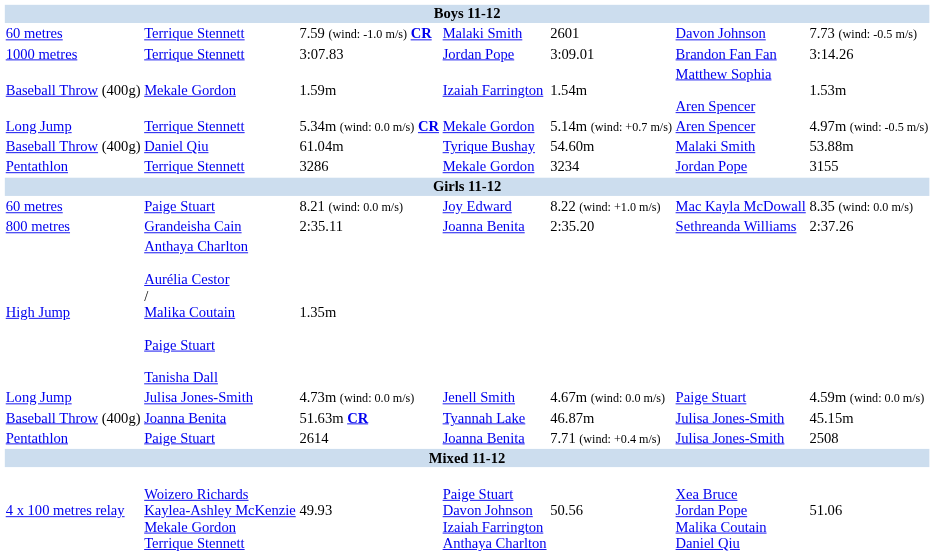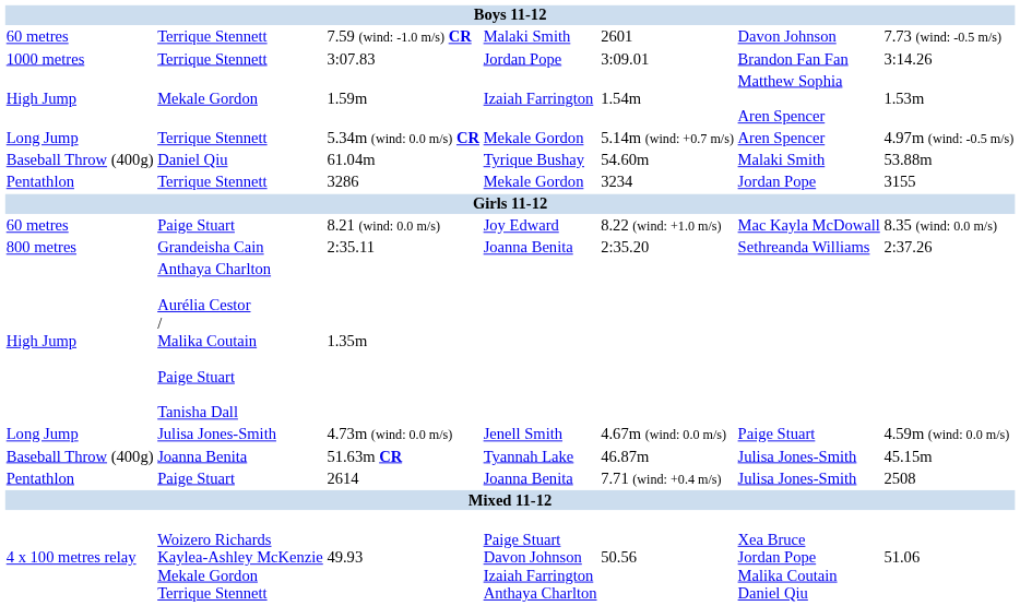 <table>
 <tr>
 <th colspan=7 align = center style="background-color: #CCDDEE;">Boys 11-12</th>
 </tr>
 <tr>
 <td><a href='#'>60 metres</a></td>
 <td align=left><a href='#'>Terrique Stennett</a> <br> </td>
 <td>7.59 <small>(wind: -1.0 m/s)</small> <strong><a href='#'>CR</a></strong></td>
 <td align=left><a href='#'>Malaki Smith</a> <br> </td>
 <td>2601</td>
 <td align=left><a href='#'>Davon Johnson</a> <br> </td>
 <td>7.73 <small>(wind: -0.5 m/s)</small></td>
 </tr>
 <tr>
 <td><a href='#'>1000 metres</a></td>
 <td align=left><a href='#'>Terrique Stennett</a> <br> </td>
 <td>3:07.83</td>
 <td align=left><a href='#'>Jordan Pope</a> <br> </td>
 <td>3:09.01</td>
 <td align=left><a href='#'>Brandon Fan Fan</a> <br> </td>
 <td>3:14.26</td>
 </tr>
 <tr>
-<td><a href='#'>Baseball Throw</a> (400g)</td>
+<td><a href='#'>High Jump</a></td>
 <td align=left><a href='#'>Mekale Gordon</a> <br> </td>
 <td>1.59m</td>
 <td align=left><a href='#'>Izaiah Farrington</a> <br> </td>
 <td>1.54m</td>
 <td align=left><a href='#'>Matthew Sophia</a> <br>   <br> <a href='#'>Aren Spencer</a> <br> </td>
 <td>1.53m</td>
 </tr>
 <tr>
 <td><a href='#'>Long Jump</a></td>
 <td align=left><a href='#'>Terrique Stennett</a> <br> </td>
 <td>5.34m <small>(wind: 0.0 m/s)</small> <strong><a href='#'>CR</a></strong></td>
 <td align=left><a href='#'>Mekale Gordon</a> <br> </td>
 <td>5.14m <small>(wind: +0.7 m/s)</small></td>
 <td align=left><a href='#'>Aren Spencer</a> <br> </td>
 <td>4.97m <small>(wind: -0.5 m/s)</small></td>
 </tr>
 <tr>
 <td><a href='#'>Baseball Throw</a> (400g)</td>
 <td align=left><a href='#'>Daniel Qiu</a> <br> </td>
 <td>61.04m</td>
 <td align=left><a href='#'>Tyrique Bushay</a> <br> </td>
 <td>54.60m</td>
 <td align=left><a href='#'>Malaki Smith</a> <br> </td>
 <td>53.88m</td>
 </tr>
 <tr>
 <td><a href='#'>Pentathlon</a></td>
 <td align=left><a href='#'>Terrique Stennett</a> <br> </td>
 <td>3286</td>
 <td align=left><a href='#'>Mekale Gordon</a> <br> </td>
 <td>3234</td>
 <td align=left><a href='#'>Jordan Pope</a> <br> </td>
 <td>3155</td>
 </tr>
 <tr>
 <th colspan=7 align = center style="background-color: #CCDDEE;">Girls 11-12</th>
 </tr>
 <tr>
 <td><a href='#'>60 metres</a></td>
 <td align=left><a href='#'>Paige Stuart</a> <br> </td>
 <td>8.21 <small>(wind: 0.0 m/s)</small></td>
 <td align=left><a href='#'>Joy Edward</a> <br> </td>
 <td>8.22 <small>(wind: +1.0 m/s)</small></td>
 <td align=left><a href='#'>Mac Kayla McDowall</a> <br> </td>
 <td>8.35 <small>(wind: 0.0 m/s)</small></td>
 </tr>
 <tr>
 <td><a href='#'>800 metres</a></td>
 <td align=left><a href='#'>Grandeisha Cain</a> <br> </td>
 <td>2:35.11</td>
 <td align=left><a href='#'>Joanna Benita</a> <br> </td>
 <td>2:35.20</td>
 <td align=left><a href='#'>Sethreanda Williams</a> <br> </td>
 <td>2:37.26</td>
 </tr>
 <tr>
 <td><a href='#'>High Jump</a></td>
 <td align=left><a href='#'>Anthaya Charlton</a> <br>  <br> <a href='#'>Aurélia Cestor</a> <br> / <br> <a href='#'>Malika Coutain</a> <br>  <br> <a href='#'>Paige Stuart</a> <br>  <br> <a href='#'>Tanisha Dall</a> <br> </td>
 <td>1.35m</td>
 <td></td>
 <td></td>
 <td></td>
 <td></td>
 </tr>
 <tr>
 <td><a href='#'>Long Jump</a></td>
 <td align=left><a href='#'>Julisa Jones-Smith</a> <br> </td>
 <td>4.73m <small>(wind: 0.0 m/s)</small></td>
 <td align=left><a href='#'>Jenell Smith</a> <br> </td>
 <td>4.67m <small>(wind: 0.0 m/s)</small></td>
 <td align=left><a href='#'>Paige Stuart</a> <br> </td>
 <td>4.59m <small>(wind: 0.0 m/s)</small></td>
 </tr>
 <tr>
 <td><a href='#'>Baseball Throw</a> (400g)</td>
 <td align=left><a href='#'>Joanna Benita</a> <br> </td>
 <td>51.63m <strong><a href='#'>CR</a></strong></td>
 <td align=left><a href='#'>Tyannah Lake</a> <br> </td>
 <td>46.87m</td>
 <td align=left><a href='#'>Julisa Jones-Smith</a> <br> </td>
 <td>45.15m</td>
 </tr>
 <tr>
 <td><a href='#'>Pentathlon</a></td>
 <td align=left><a href='#'>Paige Stuart</a> <br> </td>
 <td>2614</td>
 <td align=left><a href='#'>Joanna Benita</a> <br> </td>
 <td>7.71 <small>(wind: +0.4 m/s)</small></td>
 <td align=left><a href='#'>Julisa Jones-Smith</a> <br> </td>
 <td>2508</td>
 </tr>
 <tr>
 <th colspan=7 align = center style="background-color: #CCDDEE;">Mixed 11-12</th>
 </tr>
 <tr>
 <td><a href='#'>4 x 100 metres relay</a></td>
 <td> <br><a href='#'>Woizero Richards</a> <br><a href='#'>Kaylea-Ashley McKenzie</a> <br><a href='#'>Mekale Gordon</a> <br><a href='#'>Terrique Stennett</a></td>
 <td>49.93</td>
 <td> <br><a href='#'>Paige Stuart</a> <br><a href='#'>Davon Johnson</a> <br><a href='#'>Izaiah Farrington</a> <br><a href='#'>Anthaya Charlton</a></td>
 <td>50.56</td>
 <td> <br><a href='#'>Xea Bruce</a> <br><a href='#'>Jordan Pope</a> <br><a href='#'>Malika Coutain</a> <br><a href='#'>Daniel Qiu</a></td>
 <td>51.06</td>
 </tr>
 </table>
